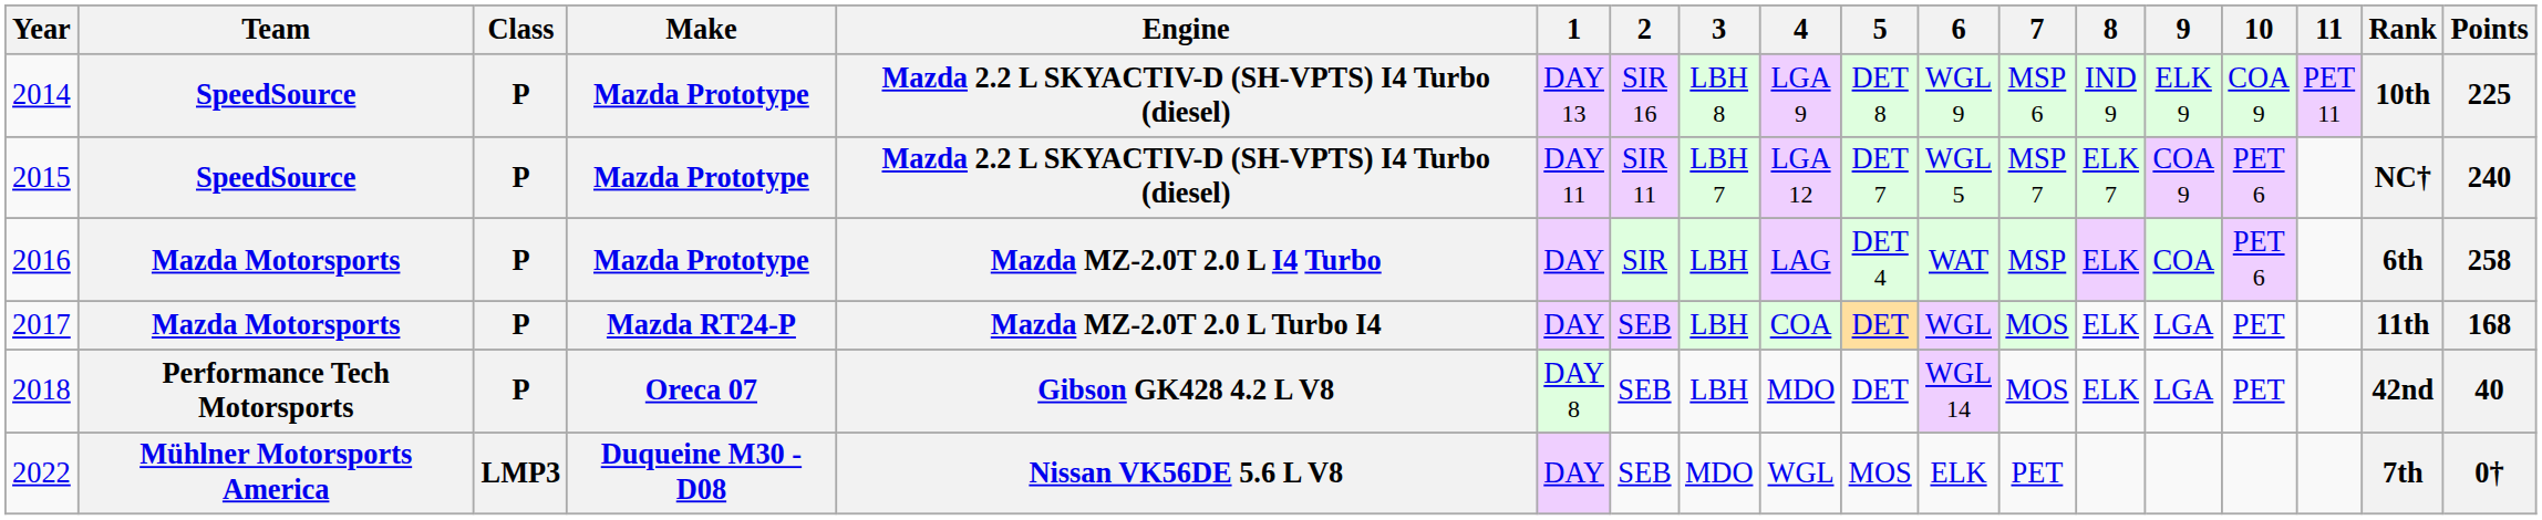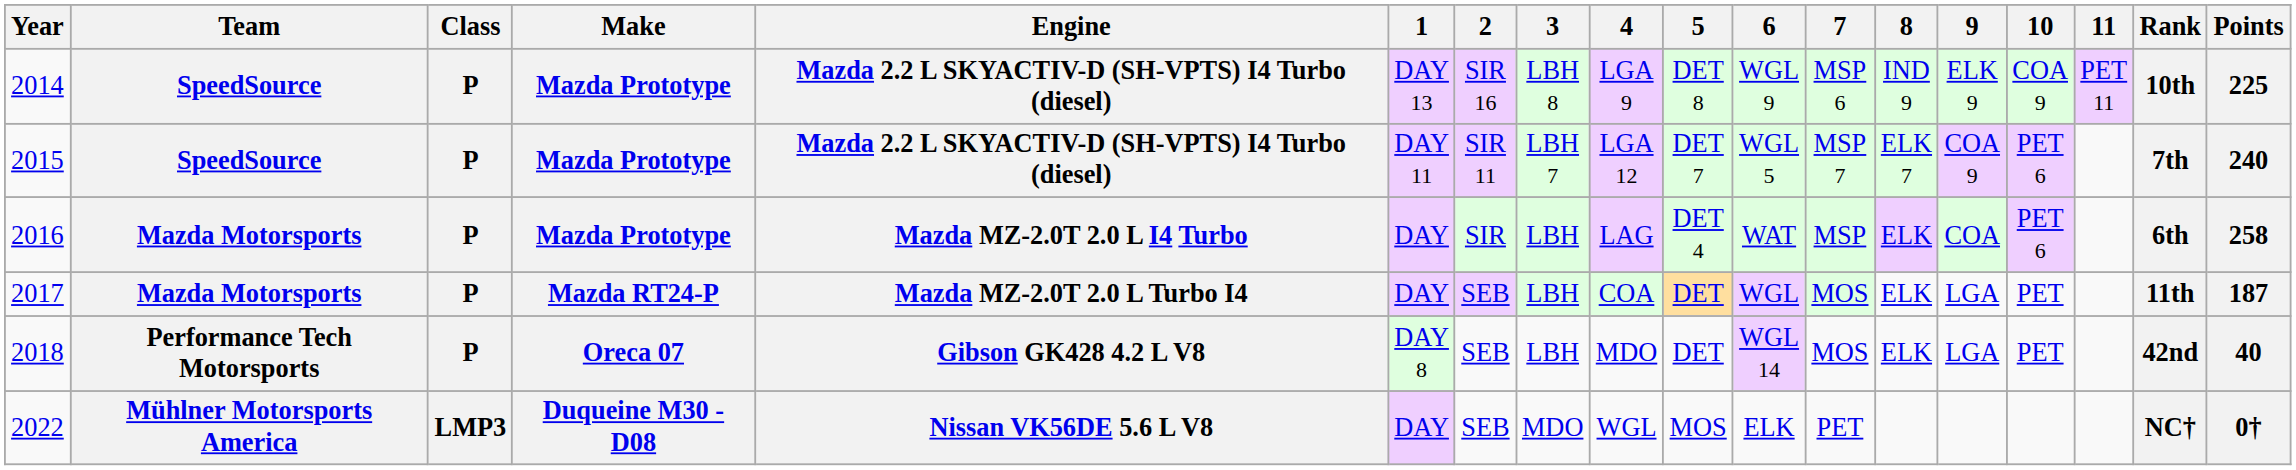 <table class="wikitable" style="text-align:center; font-size:90%">
 <tr>
 <th>Year</th>
 <th>Team</th>
 <th>Class</th>
 <th>Make</th>
 <th>Engine</th>
 <th>1</th>
 <th>2</th>
 <th>3</th>
 <th>4</th>
 <th>5</th>
 <th>6</th>
 <th>7</th>
 <th>8</th>
 <th>9</th>
 <th>10</th>
 <th>11</th>
 <th>Rank</th>
 <th>Points</th>
 </tr>
 <tr>
 <td><a href='#'>2014</a></td>
 <th><a href='#'>SpeedSource</a></th>
 <th>P</th>
 <th><a href='#'>Mazda Prototype</a></th>
 <th><a href='#'>Mazda</a> 2.2 L SKYACTIV-D (SH-VPTS) I4 Turbo (diesel)</th>
 <td style="background:#efcfff;"><a href='#'>DAY</a><br><small>13</small></td>
 <td style="background:#efcfff;"><a href='#'>SIR</a><br><small>16</small></td>
 <td style="background:#dfffdf;"><a href='#'>LBH</a><br><small>8</small></td>
 <td style="background:#efcfff;"><a href='#'>LGA</a><br><small>9</small></td>
 <td style="background:#dfffdf;"><a href='#'>DET</a><br><small>8</small></td>
 <td style="background:#dfffdf;"><a href='#'>WGL</a><br><small>9</small></td>
 <td style="background:#dfffdf;"><a href='#'>MSP</a><br><small>6</small></td>
 <td style="background:#dfffdf;"><a href='#'>IND</a><br><small>9</small></td>
 <td style="background:#dfffdf;"><a href='#'>ELK</a><br><small>9</small></td>
 <td style="background:#dfffdf;"><a href='#'>COA</a><br><small>9</small></td>
 <td style="background:#efcfff;"><a href='#'>PET</a><br><small>11</small></td>
 <th>10th</th>
 <th>225</th>
 </tr>
 <tr>
 <td><a href='#'>2015</a></td>
 <th><a href='#'>SpeedSource</a></th>
 <th>P</th>
 <th><a href='#'>Mazda Prototype</a></th>
 <th><a href='#'>Mazda</a> 2.2 L SKYACTIV-D (SH-VPTS) I4 Turbo (diesel)</th>
 <td style="background:#efcfff;"><a href='#'>DAY</a><br><small>11</small></td>
 <td style="background:#efcfff;"><a href='#'>SIR</a><br><small>11</small></td>
 <td style="background:#dfffdf;"><a href='#'>LBH</a><br><small>7</small></td>
 <td style="background:#efcfff;"><a href='#'>LGA</a><br><small>12</small></td>
 <td style="background:#dfffdf;"><a href='#'>DET</a><br><small>7</small></td>
 <td style="background:#dfffdf;"><a href='#'>WGL</a><br><small>5</small></td>
 <td style="background:#dfffdf;"><a href='#'>MSP</a><br><small>7</small></td>
 <td style="background:#dfffdf;"><a href='#'>ELK</a><br><small>7</small></td>
 <td style="background:#efcfff;"><a href='#'>COA</a><br><small>9</small></td>
 <td style="background:#efcfff;"><a href='#'>PET</a><br><small>6</small></td>
 <td></td>
-<th>NC†</th>
+<th>7th</th>
 <th>240</th>
 </tr>
 <tr>
 <td><a href='#'>2016</a></td>
 <th><a href='#'>Mazda Motorsports</a></th>
 <th>P</th>
 <th><a href='#'>Mazda Prototype</a></th>
 <th><a href='#'>Mazda</a> MZ-2.0T 2.0 L <a href='#'>I4</a> <a href='#'>Turbo</a></th>
 <td style="background:#efcfff;"><a href='#'>DAY</a><br></td>
 <td style="background:#dfffdf;"><a href='#'>SIR</a><br></td>
 <td style="background:#dfffdf;"><a href='#'>LBH</a><br></td>
 <td style="background:#efcfff;"><a href='#'>LAG</a><br></td>
 <td style="background:#dfffdf;"><a href='#'>DET</a><br><small>4</small></td>
 <td style="background:#dfffdf;"><a href='#'>WAT</a><br></td>
 <td style="background:#dfffdf;"><a href='#'>MSP</a><br></td>
 <td style="background:#efcfff;"><a href='#'>ELK</a><br></td>
 <td style="background:#dfffdf;"><a href='#'>COA</a><br></td>
 <td style="background:#efcfff;"><a href='#'>PET</a><br><small>6</small></td>
 <td></td>
 <th>6th</th>
 <th>258</th>
 </tr>
 <tr>
 <td><a href='#'>2017</a></td>
 <th><a href='#'>Mazda Motorsports</a></th>
 <th>P</th>
 <th><a href='#'>Mazda RT24-P</a></th>
 <th><a href='#'>Mazda</a> MZ-2.0T 2.0 L Turbo I4</th>
 <td style="background:#EFCFFF"><a href='#'>DAY</a><br></td>
 <td style="background:#EFCFFF"><a href='#'>SEB</a> <br></td>
 <td style="background:#DFFFDF"><a href='#'>LBH</a> <br></td>
 <td style="background:#DFFFDF"><a href='#'>COA</a><br></td>
 <td style="background:#FFDF9F"><a href='#'>DET</a><br></td>
 <td style="background:#EFCFFF"><a href='#'>WGL</a><br></td>
 <td style="background:#DFFFDF"><a href='#'>MOS</a><br></td>
 <td><a href='#'>ELK</a></td>
 <td><a href='#'>LGA</a></td>
 <td><a href='#'>PET</a></td>
 <td></td>
 <th>11th</th>
-<th>168</th>
+<th>187</th>
 </tr>
 <tr>
 <td><a href='#'>2018</a></td>
 <th>Performance Tech Motorsports</th>
 <th>P</th>
 <th><a href='#'>Oreca 07</a></th>
 <th><a href='#'>Gibson</a> GK428 4.2 L V8</th>
 <td style="background:#DFFFDF;"><a href='#'>DAY</a><br><small>8</small></td>
 <td><a href='#'>SEB</a><br><small> </small></td>
 <td><a href='#'>LBH</a><br><small> </small></td>
 <td><a href='#'>MDO</a><br><small> </small></td>
 <td><a href='#'>DET</a><br><small> </small></td>
 <td style="background:#EFCFFF;"><a href='#'>WGL</a><br><small>14</small></td>
 <td><a href='#'>MOS</a><br><small> </small></td>
 <td><a href='#'>ELK</a></td>
 <td><a href='#'>LGA</a></td>
 <td><a href='#'>PET</a><br><small> </small></td>
 <td></td>
 <th>42nd</th>
 <th>40</th>
 </tr>
 <tr>
 <td><a href='#'>2022</a></td>
 <th><a href='#'>Mühlner Motorsports America</a></th>
 <th>LMP3</th>
 <th><a href='#'>Duqueine M30 - D08</a></th>
 <th><a href='#'>Nissan VK56DE</a> 5.6 L V8</th>
 <td style="background:#EFCFFF;"><a href='#'>DAY</a><br></td>
 <td style="background:"><a href='#'>SEB</a><br></td>
 <td style="background:"><a href='#'>MDO</a><br></td>
 <td style="background:"><a href='#'>WGL</a><br></td>
 <td style="background:"><a href='#'>MOS</a><br></td>
 <td style="background:"><a href='#'>ELK</a><br></td>
 <td style="background:"><a href='#'>PET</a><br></td>
 <td></td>
 <td></td>
 <td></td>
 <td></td>
-<th>7th</th>
+<th>NC†</th>
 <th>0†</th>
 </tr>
 </table>
